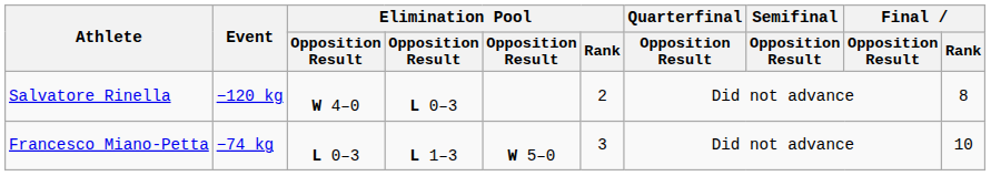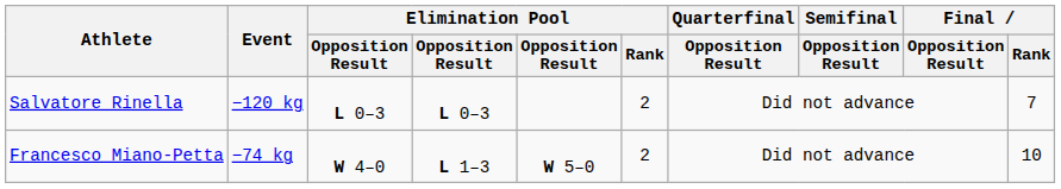 <table class="wikitable" style="font-size:90%">
 <tr>
 <th rowspan="2">Athlete</th>
 <th rowspan="2">Event</th>
 <th colspan=4>Elimination Pool</th>
 <th>Quarterfinal</th>
 <th>Semifinal</th>
 <th colspan=2>Final / </th>
 </tr>
 <tr style="font-size: 95%">
 <th>Opposition<br>Result</th>
 <th>Opposition<br>Result</th>
 <th>Opposition<br>Result</th>
 <th>Rank</th>
 <th>Opposition<br>Result</th>
 <th>Opposition<br>Result</th>
 <th>Opposition<br>Result</th>
 <th>Rank</th>
 </tr>
 <tr align=center>
 <td align=left><a href='#'>Salvatore Rinella</a></td>
 <td align=left><a href='#'>−120 kg</a></td>
-<td><br><strong>W</strong> 4–0 <sup></sup></td>
+<td><br><strong>L</strong> 0–3 <sup></sup></td>
 <td><br><strong>L</strong> 0–3 <sup></sup></td>
 <td></td>
 <td>2</td>
 <td colspan=3>Did not advance</td>
-<td>8</td>
+<td>7</td>
 </tr>
 <tr align=center>
 <td align=left><a href='#'>Francesco Miano-Petta</a></td>
 <td align=left><a href='#'>−74 kg</a></td>
-<td><br><strong>L</strong> 0–3 <sup></sup></td>
+<td><br><strong>W</strong> 4–0 <sup></sup></td>
 <td><br><strong>L</strong> 1–3 <sup></sup></td>
 <td><br><strong>W</strong> 5–0 <sup></sup></td>
-<td>3</td>
+<td>2</td>
 <td colspan=3>Did not advance</td>
 <td>10</td>
 </tr>
 </table>
